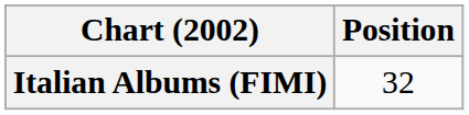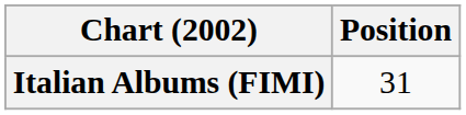 <table class="wikitable plainrowheaders" style="text-align:center">
 <tr>
 <th scope="col">Chart (2002)</th>
 <th scope="col">Position</th>
 </tr>
 <tr>
 <th scope="row">Italian Albums (FIMI)</th>
-<td>32</td>
+<td>31</td>
 </tr>
 </table>
